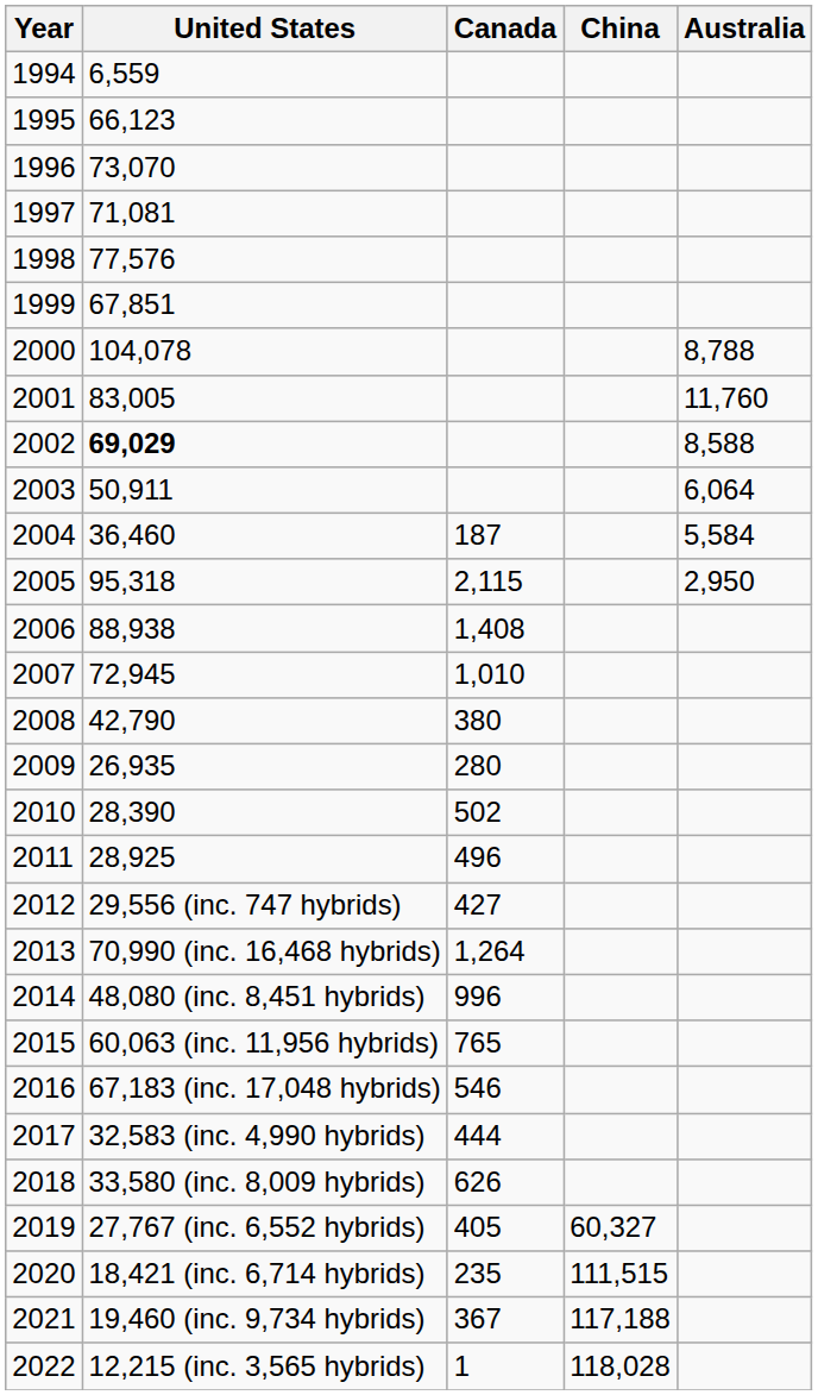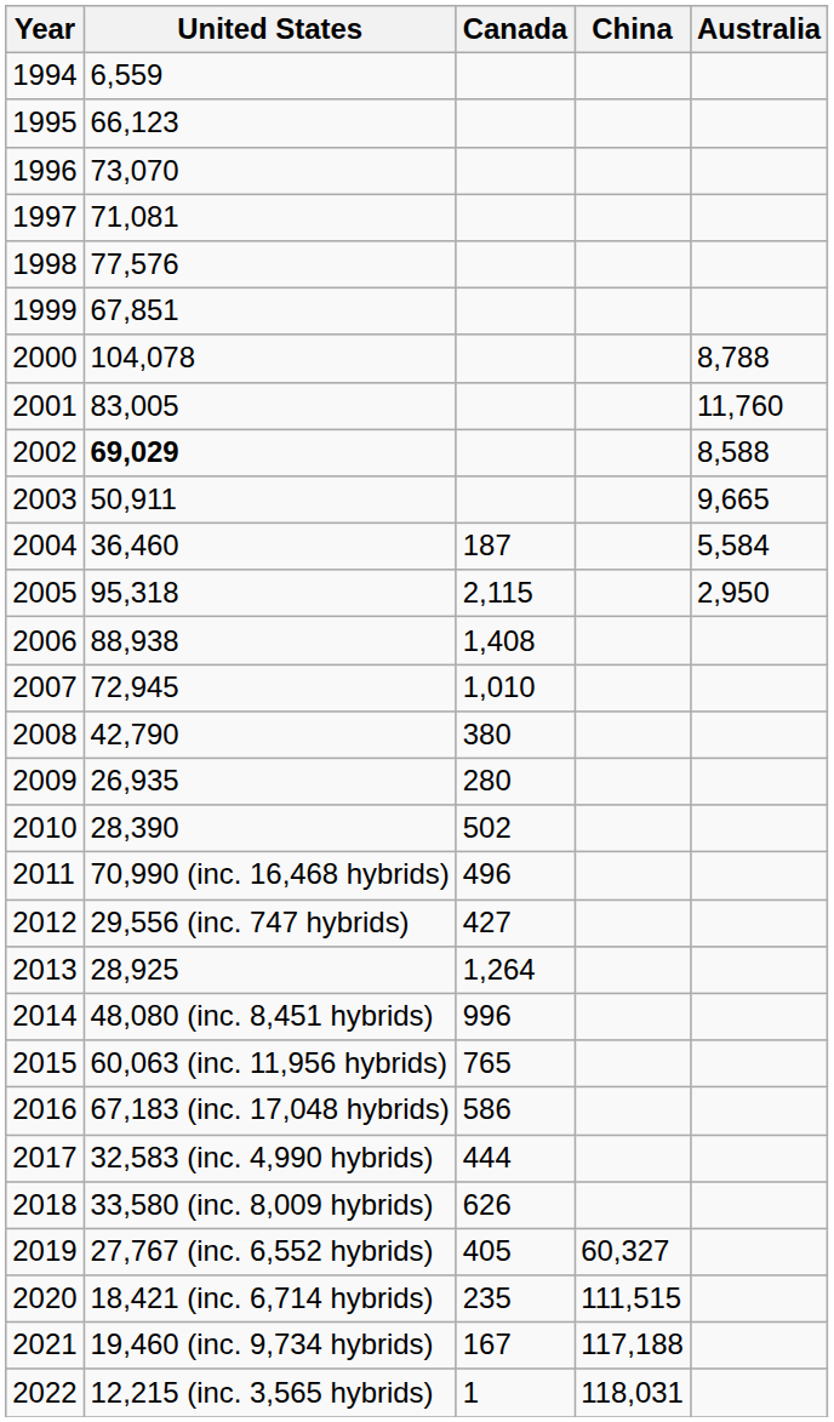 <table class=wikitable style="font-size:97%">
 <tr>
 <th>Year</th>
 <th>United States</th>
 <th>Canada</th>
 <th>China</th>
 <th>Australia</th>
 </tr>
 <tr>
 <td>1994</td>
 <td>6,559</td>
 <td></td>
 <td></td>
 <td></td>
 </tr>
 <tr>
 <td>1995</td>
 <td>66,123</td>
 <td></td>
 <td></td>
 <td></td>
 </tr>
 <tr>
 <td>1996</td>
 <td>73,070</td>
 <td></td>
 <td></td>
 <td></td>
 </tr>
 <tr>
 <td>1997</td>
 <td>71,081</td>
 <td></td>
 <td></td>
 <td></td>
 </tr>
 <tr>
 <td>1998</td>
 <td>77,576</td>
 <td></td>
 <td></td>
 <td></td>
 </tr>
 <tr>
 <td>1999</td>
 <td>67,851</td>
 <td></td>
 <td></td>
 <td></td>
 </tr>
 <tr>
 <td>2000</td>
 <td>104,078</td>
 <td></td>
 <td></td>
 <td>8,788</td>
 </tr>
 <tr>
 <td>2001</td>
 <td>83,005</td>
 <td></td>
 <td></td>
 <td>11,760</td>
 </tr>
 <tr>
 <td>2002</td>
 <td><strong>69,029</strong></td>
 <td></td>
 <td></td>
 <td>8,588</td>
 </tr>
 <tr>
 <td>2003</td>
 <td>50,911</td>
 <td></td>
 <td></td>
-<td>6,064</td>
+<td>9,665</td>
 </tr>
 <tr>
 <td>2004</td>
 <td>36,460</td>
 <td>187</td>
 <td></td>
 <td>5,584</td>
 </tr>
 <tr>
 <td>2005</td>
 <td>95,318</td>
 <td>2,115</td>
 <td></td>
 <td>2,950</td>
 </tr>
 <tr>
 <td>2006</td>
 <td>88,938</td>
 <td>1,408</td>
 <td></td>
 <td></td>
 </tr>
 <tr>
 <td>2007</td>
 <td>72,945</td>
 <td>1,010</td>
 <td></td>
 <td></td>
 </tr>
 <tr>
 <td>2008</td>
 <td>42,790</td>
 <td>380</td>
 <td></td>
 <td></td>
 </tr>
 <tr>
 <td>2009</td>
 <td>26,935</td>
 <td>280</td>
 <td></td>
 <td></td>
 </tr>
 <tr>
 <td>2010</td>
 <td>28,390</td>
 <td>502</td>
 <td></td>
 <td></td>
 </tr>
 <tr>
 <td>2011</td>
-<td>28,925</td>
+<td>70,990 (inc. 16,468 hybrids)</td>
 <td>496</td>
 <td></td>
 <td></td>
 </tr>
 <tr>
 <td>2012</td>
 <td>29,556 (inc. 747 hybrids)</td>
 <td>427</td>
 <td></td>
 <td></td>
 </tr>
 <tr>
 <td>2013</td>
-<td>70,990 (inc. 16,468 hybrids)</td>
+<td>28,925</td>
 <td>1,264</td>
 <td></td>
 <td></td>
 </tr>
 <tr>
 <td>2014</td>
 <td>48,080 (inc. 8,451 hybrids)</td>
 <td>996</td>
 <td></td>
 <td></td>
 </tr>
 <tr>
 <td>2015</td>
 <td>60,063 (inc. 11,956 hybrids)</td>
 <td>765</td>
 <td></td>
 <td></td>
 </tr>
 <tr>
 <td>2016</td>
 <td>67,183 (inc. 17,048 hybrids)</td>
-<td>546</td>
+<td>586</td>
 <td></td>
 <td></td>
 </tr>
 <tr>
 <td>2017</td>
 <td>32,583 (inc. 4,990 hybrids)</td>
 <td>444</td>
 <td></td>
 <td></td>
 </tr>
 <tr>
 <td>2018</td>
 <td>33,580 (inc. 8,009 hybrids)</td>
 <td>626</td>
 <td></td>
 <td></td>
 </tr>
 <tr>
 <td>2019</td>
 <td>27,767 (inc. 6,552 hybrids)</td>
 <td>405</td>
 <td>60,327</td>
 <td></td>
 </tr>
 <tr>
 <td>2020</td>
 <td>18,421 (inc. 6,714 hybrids)</td>
 <td>235</td>
 <td>111,515</td>
 <td></td>
 </tr>
 <tr>
 <td>2021</td>
 <td>19,460 (inc. 9,734 hybrids)</td>
-<td>367</td>
+<td>167</td>
 <td>117,188</td>
 <td></td>
 </tr>
 <tr>
 <td>2022</td>
 <td>12,215 (inc. 3,565 hybrids)</td>
 <td>1</td>
-<td>118,028</td>
+<td>118,031</td>
 <td></td>
 </tr>
 </table>
